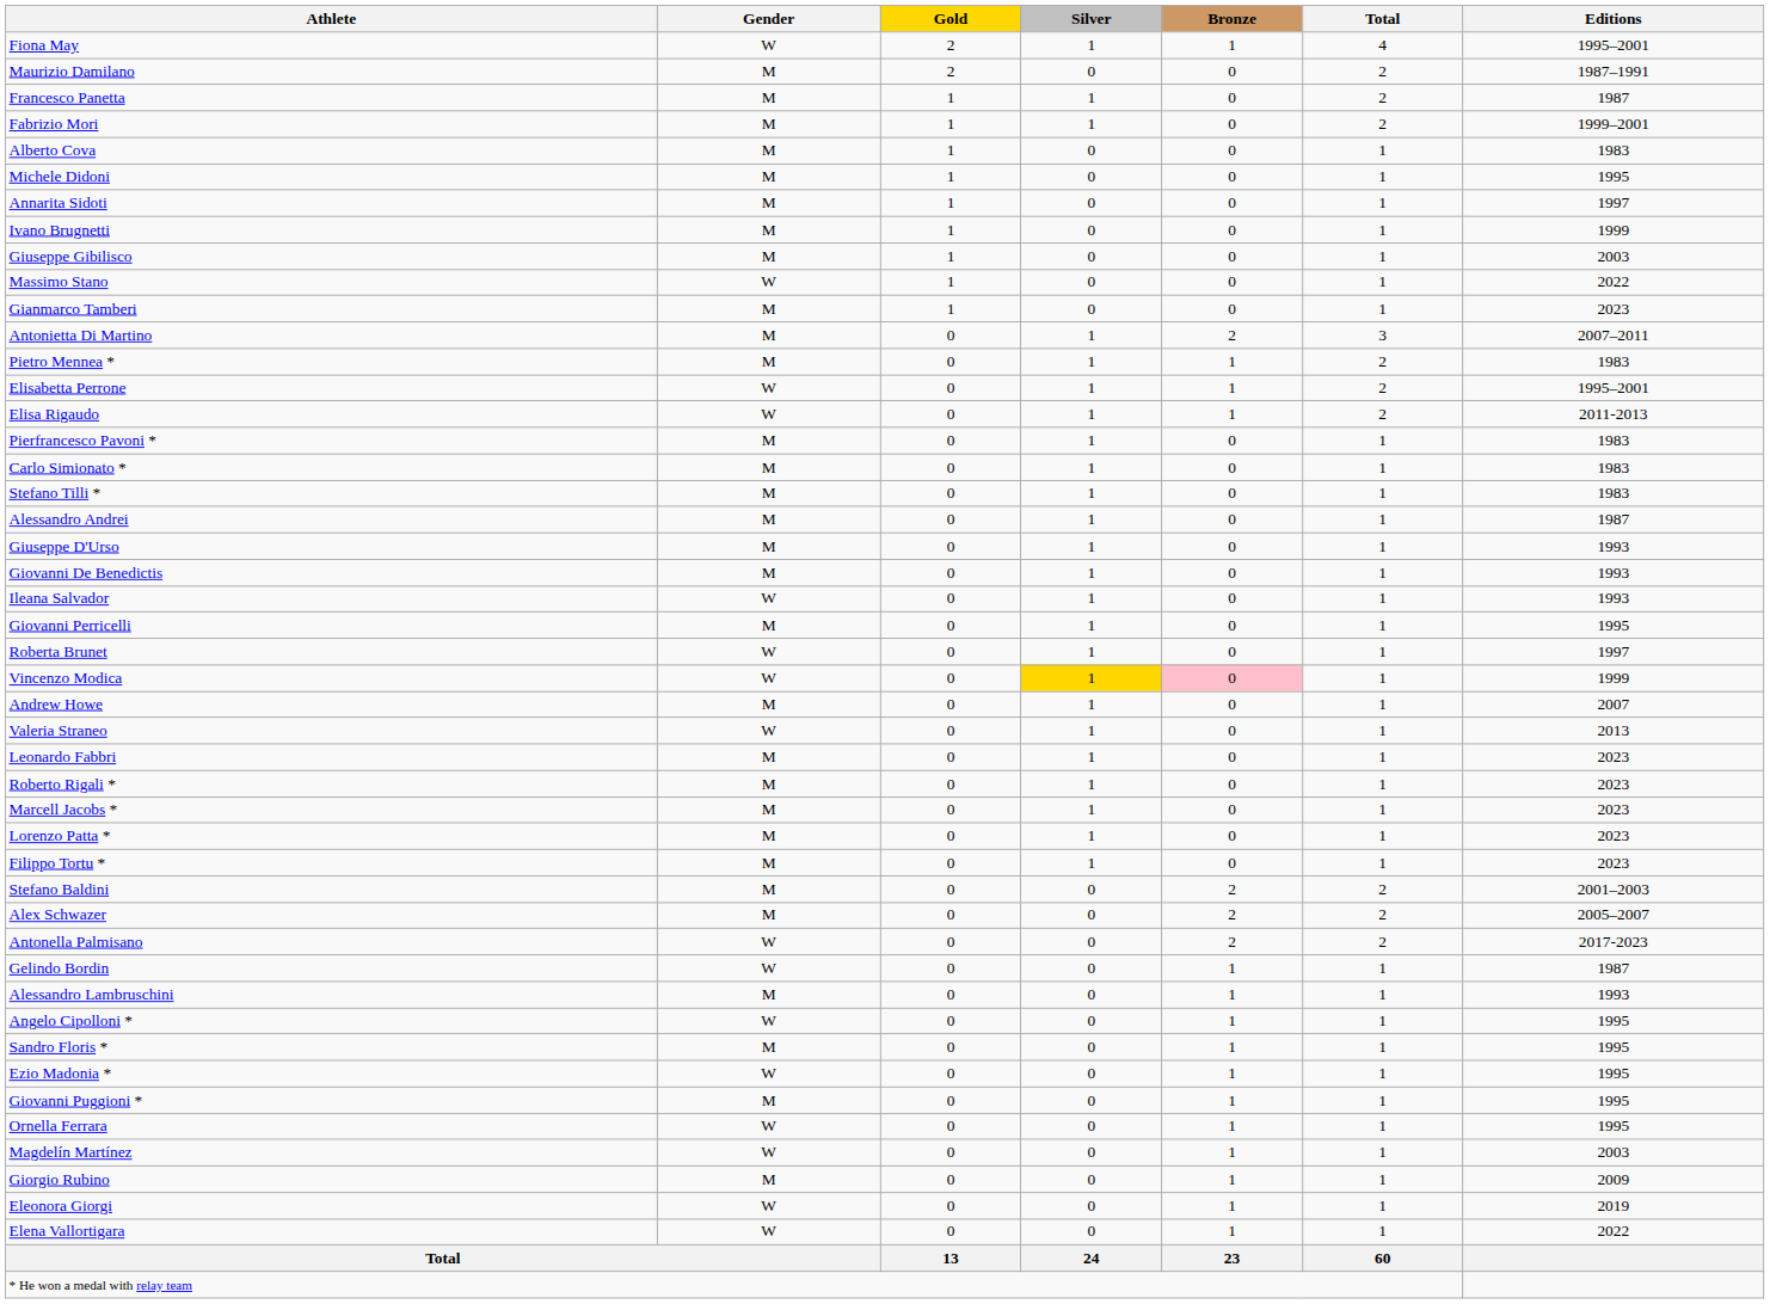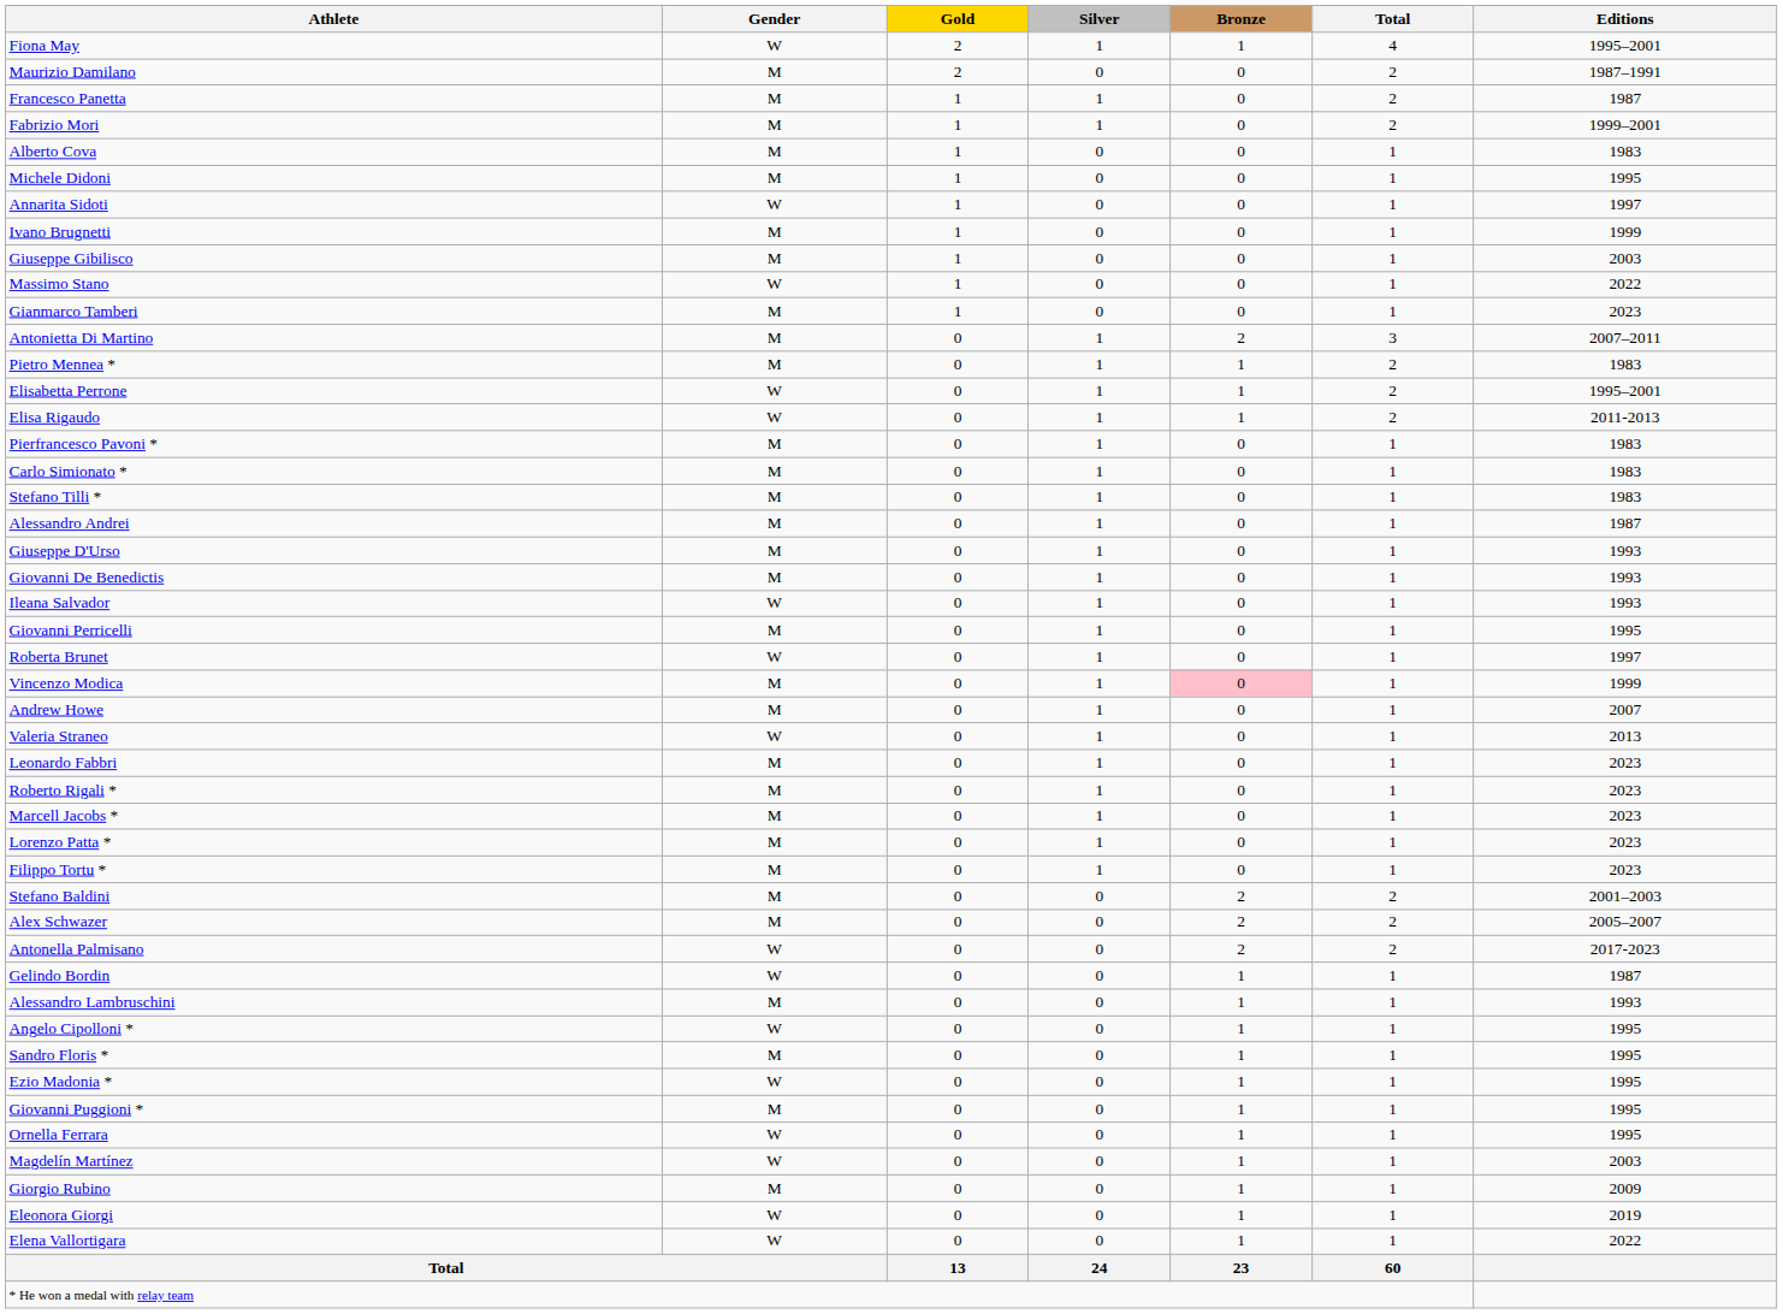 <table class="wikitable sortable" width=100% style="font-size:90%; text-align:center;">
 <tr>
 <th>Athlete</th>
 <th>Gender</th>
 <th width=8% style="background-color:gold">Gold</th>
 <th width=8% style="background-color:silver">Silver</th>
 <th width=8% style="background-color:#cc9966">Bronze</th>
 <th>Total</th>
 <th>Editions</th>
 </tr>
 <tr>
 <td align=left><a href='#'>Fiona May</a></td>
 <td>W</td>
 <td>2</td>
 <td>1</td>
 <td>1</td>
 <td>4</td>
 <td>1995–2001</td>
 </tr>
 <tr>
 <td align=left><a href='#'>Maurizio Damilano</a></td>
 <td>M</td>
 <td>2</td>
 <td>0</td>
 <td>0</td>
 <td>2</td>
 <td>1987–1991</td>
 </tr>
 <tr>
 <td align=left><a href='#'>Francesco Panetta</a></td>
 <td>M</td>
 <td>1</td>
 <td>1</td>
 <td>0</td>
 <td>2</td>
 <td>1987</td>
 </tr>
 <tr>
 <td align=left><a href='#'>Fabrizio Mori</a></td>
 <td>M</td>
 <td>1</td>
 <td>1</td>
 <td>0</td>
 <td>2</td>
 <td>1999–2001</td>
 </tr>
 <tr>
 <td align=left><a href='#'>Alberto Cova</a></td>
 <td>M</td>
 <td>1</td>
 <td>0</td>
 <td>0</td>
 <td>1</td>
 <td>1983</td>
 </tr>
 <tr>
 <td align=left><a href='#'>Michele Didoni</a></td>
 <td>M</td>
 <td>1</td>
 <td>0</td>
 <td>0</td>
 <td>1</td>
 <td>1995</td>
 </tr>
 <tr>
 <td align=left><a href='#'>Annarita Sidoti</a></td>
-<td>M</td>
+<td>W</td>
 <td>1</td>
 <td>0</td>
 <td>0</td>
 <td>1</td>
 <td>1997</td>
 </tr>
 <tr>
 <td align=left><a href='#'>Ivano Brugnetti</a></td>
 <td>M</td>
 <td>1</td>
 <td>0</td>
 <td>0</td>
 <td>1</td>
 <td>1999</td>
 </tr>
 <tr>
 <td align=left><a href='#'>Giuseppe Gibilisco</a></td>
 <td>M</td>
 <td>1</td>
 <td>0</td>
 <td>0</td>
 <td>1</td>
 <td>2003</td>
 </tr>
 <tr>
 <td align=left><a href='#'>Massimo Stano</a></td>
 <td>W</td>
 <td>1</td>
 <td>0</td>
 <td>0</td>
 <td>1</td>
 <td>2022</td>
 </tr>
 <tr>
 <td align=left><a href='#'>Gianmarco Tamberi</a></td>
 <td>M</td>
 <td>1</td>
 <td>0</td>
 <td>0</td>
 <td>1</td>
 <td>2023</td>
 </tr>
 <tr>
 <td align=left><a href='#'>Antonietta Di Martino</a></td>
 <td>M</td>
 <td>0</td>
 <td>1</td>
 <td>2</td>
 <td>3</td>
 <td>2007–2011</td>
 </tr>
 <tr>
 <td align=left><a href='#'>Pietro Mennea</a> *</td>
 <td>M</td>
 <td>0</td>
 <td>1</td>
 <td>1</td>
 <td>2</td>
 <td>1983</td>
 </tr>
 <tr>
 <td align=left><a href='#'>Elisabetta Perrone</a></td>
 <td>W</td>
 <td>0</td>
 <td>1</td>
 <td>1</td>
 <td>2</td>
 <td>1995–2001</td>
 </tr>
 <tr>
 <td align=left><a href='#'>Elisa Rigaudo</a></td>
 <td>W</td>
 <td>0</td>
 <td>1</td>
 <td>1</td>
 <td>2</td>
 <td>2011-2013</td>
 </tr>
 <tr>
 <td align=left><a href='#'>Pierfrancesco Pavoni</a> *</td>
 <td>M</td>
 <td>0</td>
 <td>1</td>
 <td>0</td>
 <td>1</td>
 <td>1983</td>
 </tr>
 <tr>
 <td align=left><a href='#'>Carlo Simionato</a> *</td>
 <td>M</td>
 <td>0</td>
 <td>1</td>
 <td>0</td>
 <td>1</td>
 <td>1983</td>
 </tr>
 <tr>
 <td align=left><a href='#'>Stefano Tilli</a> *</td>
 <td>M</td>
 <td>0</td>
 <td>1</td>
 <td>0</td>
 <td>1</td>
 <td>1983</td>
 </tr>
 <tr>
 <td align=left><a href='#'>Alessandro Andrei</a></td>
 <td>M</td>
 <td>0</td>
 <td>1</td>
 <td>0</td>
 <td>1</td>
 <td>1987</td>
 </tr>
 <tr>
 <td align=left><a href='#'>Giuseppe D'Urso</a></td>
 <td>M</td>
 <td>0</td>
 <td>1</td>
 <td>0</td>
 <td>1</td>
 <td>1993</td>
 </tr>
 <tr>
 <td align=left><a href='#'>Giovanni De Benedictis</a></td>
 <td>M</td>
 <td>0</td>
 <td>1</td>
 <td>0</td>
 <td>1</td>
 <td>1993</td>
 </tr>
 <tr>
 <td align=left><a href='#'>Ileana Salvador</a></td>
 <td>W</td>
 <td>0</td>
 <td>1</td>
 <td>0</td>
 <td>1</td>
 <td>1993</td>
 </tr>
 <tr>
 <td align=left><a href='#'>Giovanni Perricelli</a></td>
 <td>M</td>
 <td>0</td>
 <td>1</td>
 <td>0</td>
 <td>1</td>
 <td>1995</td>
 </tr>
 <tr>
 <td align=left><a href='#'>Roberta Brunet</a></td>
 <td>W</td>
 <td>0</td>
 <td>1</td>
 <td>0</td>
 <td>1</td>
 <td>1997</td>
 </tr>
 <tr>
 <td align=left><a href='#'>Vincenzo Modica</a></td>
-<td>W</td>
+<td>M</td>
 <td>0</td>
-<td style="background: gold;">1</td>
+<td>1</td>
 <td style="background: pink;">0</td>
 <td>1</td>
 <td>1999</td>
 </tr>
 <tr>
 <td align=left><a href='#'>Andrew Howe</a></td>
 <td>M</td>
 <td>0</td>
 <td>1</td>
 <td>0</td>
 <td>1</td>
 <td>2007</td>
 </tr>
 <tr>
 <td align=left><a href='#'>Valeria Straneo</a></td>
 <td>W</td>
 <td>0</td>
 <td>1</td>
 <td>0</td>
 <td>1</td>
 <td>2013</td>
 </tr>
 <tr>
 <td align=left><a href='#'>Leonardo Fabbri</a></td>
 <td>M</td>
 <td>0</td>
 <td>1</td>
 <td>0</td>
 <td>1</td>
 <td>2023</td>
 </tr>
 <tr>
 <td align=left><a href='#'>Roberto Rigali</a> *</td>
 <td>M</td>
 <td>0</td>
 <td>1</td>
 <td>0</td>
 <td>1</td>
 <td>2023</td>
 </tr>
 <tr>
 <td align=left><a href='#'>Marcell Jacobs</a> *</td>
 <td>M</td>
 <td>0</td>
 <td>1</td>
 <td>0</td>
 <td>1</td>
 <td>2023</td>
 </tr>
 <tr>
 <td align=left><a href='#'>Lorenzo Patta</a> *</td>
 <td>M</td>
 <td>0</td>
 <td>1</td>
 <td>0</td>
 <td>1</td>
 <td>2023</td>
 </tr>
 <tr>
 <td align=left><a href='#'>Filippo Tortu</a> *</td>
 <td>M</td>
 <td>0</td>
 <td>1</td>
 <td>0</td>
 <td>1</td>
 <td>2023</td>
 </tr>
 <tr>
 <td align=left><a href='#'>Stefano Baldini</a></td>
 <td>M</td>
 <td>0</td>
 <td>0</td>
 <td>2</td>
 <td>2</td>
 <td>2001–2003</td>
 </tr>
 <tr>
 <td align=left><a href='#'>Alex Schwazer</a></td>
 <td>M</td>
 <td>0</td>
 <td>0</td>
 <td>2</td>
 <td>2</td>
 <td>2005–2007</td>
 </tr>
 <tr>
 <td align=left><a href='#'>Antonella Palmisano</a></td>
 <td>W</td>
 <td>0</td>
 <td>0</td>
 <td>2</td>
 <td>2</td>
 <td>2017-2023</td>
 </tr>
 <tr>
 <td align=left><a href='#'>Gelindo Bordin</a></td>
 <td>W</td>
 <td>0</td>
 <td>0</td>
 <td>1</td>
 <td>1</td>
 <td>1987</td>
 </tr>
 <tr>
 <td align=left><a href='#'>Alessandro Lambruschini</a></td>
 <td>M</td>
 <td>0</td>
 <td>0</td>
 <td>1</td>
 <td>1</td>
 <td>1993</td>
 </tr>
 <tr>
 <td align=left><a href='#'>Angelo Cipolloni</a> *</td>
 <td>W</td>
 <td>0</td>
 <td>0</td>
 <td>1</td>
 <td>1</td>
 <td>1995</td>
 </tr>
 <tr>
 <td align=left><a href='#'>Sandro Floris</a> *</td>
 <td>M</td>
 <td>0</td>
 <td>0</td>
 <td>1</td>
 <td>1</td>
 <td>1995</td>
 </tr>
 <tr>
 <td align=left><a href='#'>Ezio Madonia</a> *</td>
 <td>W</td>
 <td>0</td>
 <td>0</td>
 <td>1</td>
 <td>1</td>
 <td>1995</td>
 </tr>
 <tr>
 <td align=left><a href='#'>Giovanni Puggioni</a> *</td>
 <td>M</td>
 <td>0</td>
 <td>0</td>
 <td>1</td>
 <td>1</td>
 <td>1995</td>
 </tr>
 <tr>
 <td align=left><a href='#'>Ornella Ferrara</a></td>
 <td>W</td>
 <td>0</td>
 <td>0</td>
 <td>1</td>
 <td>1</td>
 <td>1995</td>
 </tr>
 <tr>
 <td align=left><a href='#'>Magdelín Martínez</a></td>
 <td>W</td>
 <td>0</td>
 <td>0</td>
 <td>1</td>
 <td>1</td>
 <td>2003</td>
 </tr>
 <tr>
 <td align=left><a href='#'>Giorgio Rubino</a></td>
 <td>M</td>
 <td>0</td>
 <td>0</td>
 <td>1</td>
 <td>1</td>
 <td>2009</td>
 </tr>
 <tr>
 <td align=left><a href='#'>Eleonora Giorgi</a></td>
 <td>W</td>
 <td>0</td>
 <td>0</td>
 <td>1</td>
 <td>1</td>
 <td>2019</td>
 </tr>
 <tr>
 <td align=left><a href='#'>Elena Vallortigara</a></td>
 <td>W</td>
 <td>0</td>
 <td>0</td>
 <td>1</td>
 <td>1</td>
 <td>2022</td>
 </tr>
 <tr>
 <th colspan=2>Total</th>
 <th>13</th>
 <th>24</th>
 <th>23</th>
 <th>60</th>
 <th></th>
 </tr>
 <tr>
 <td colspan="6" align="left"><small>* He won a medal with <a href='#'>relay team</a></small></td>
 </tr>
 </table>
